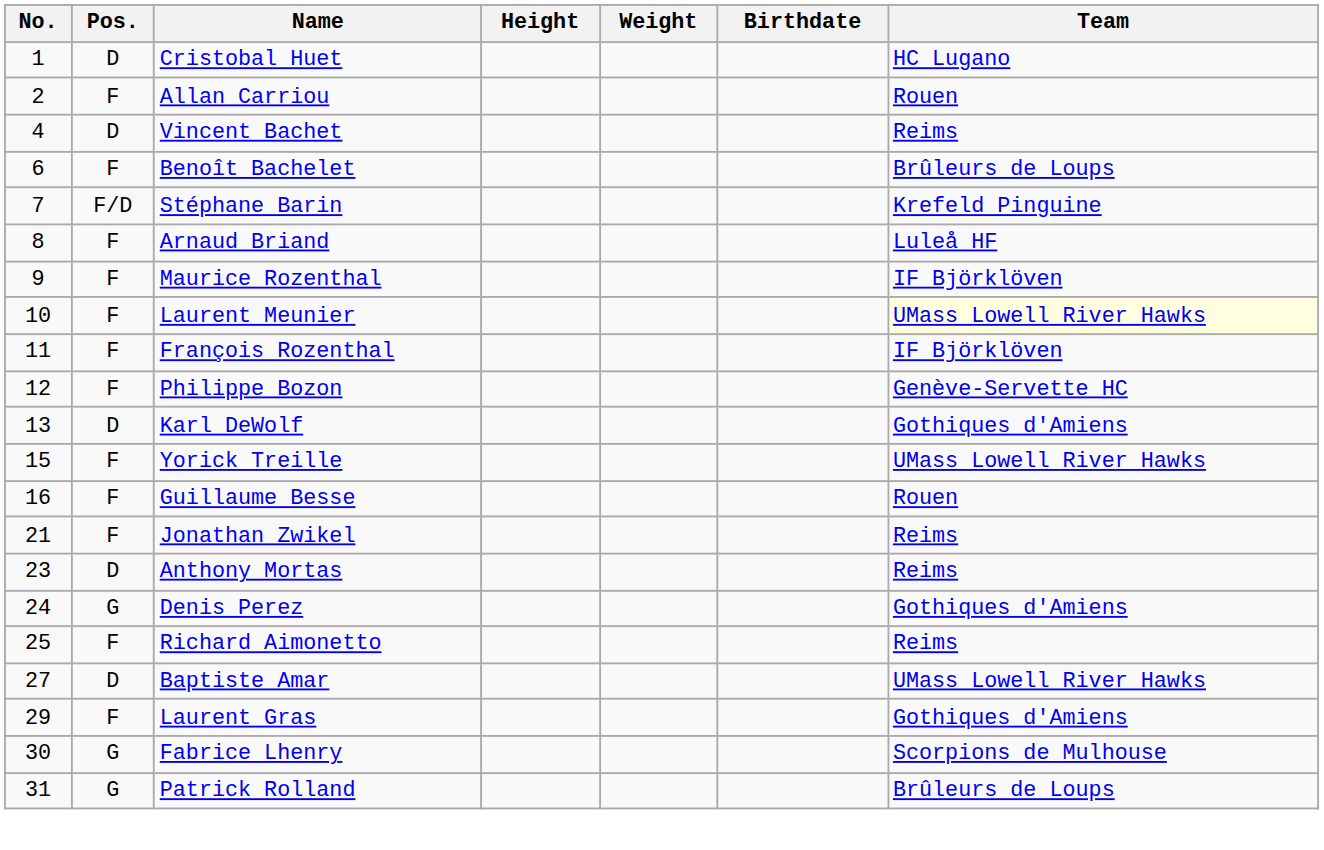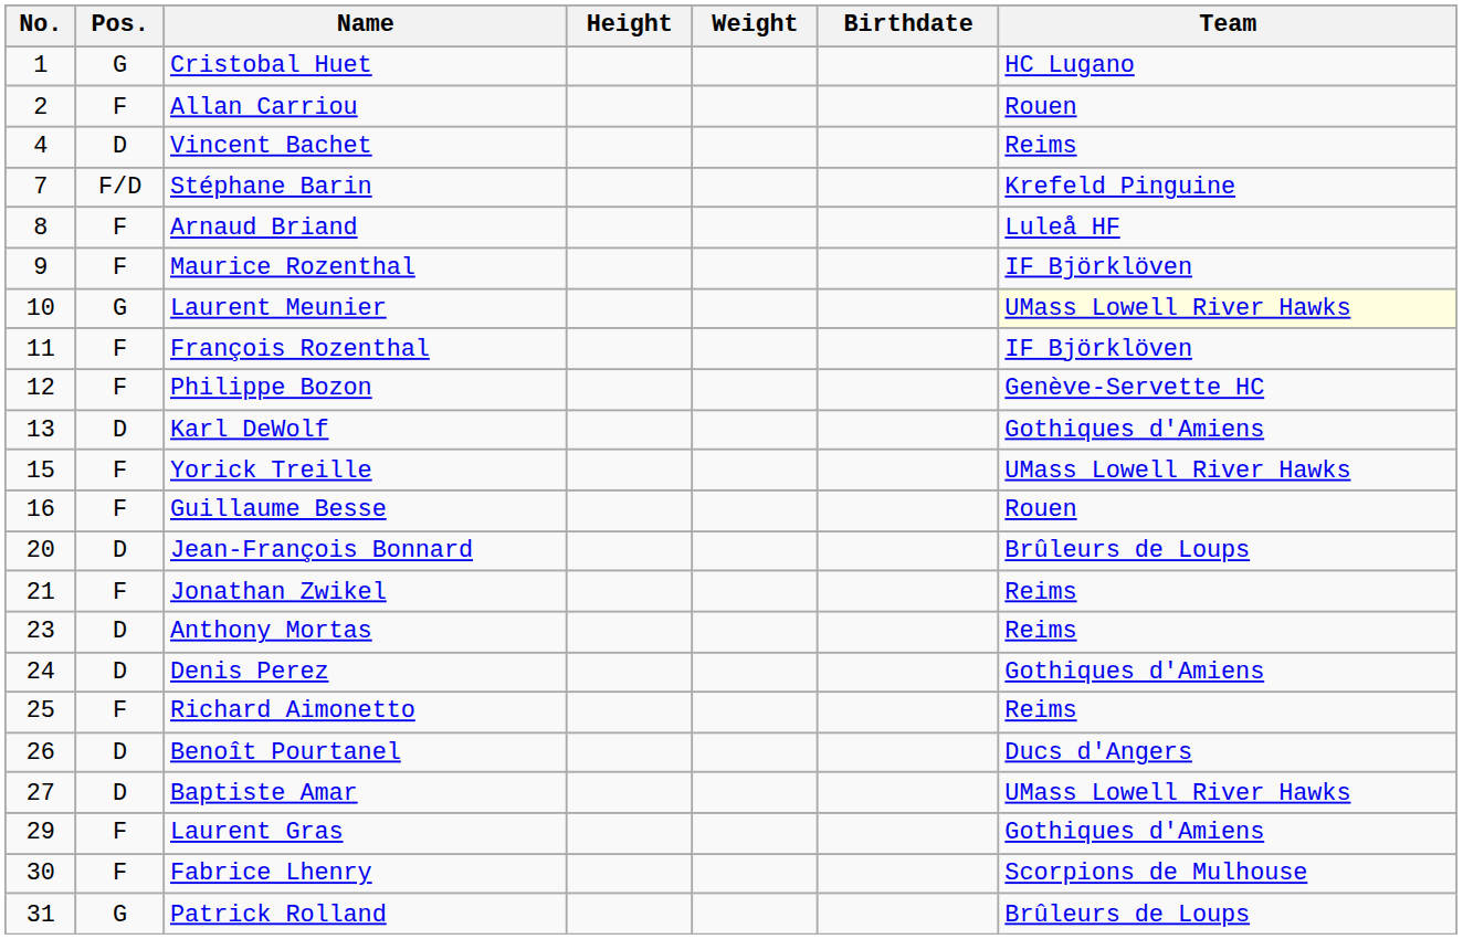 <table class="wikitable sortable" width="80%" style="font-size: 90%; text-align: center;">
 <tr>
 <th>No.</th>
 <th>Pos.</th>
 <th>Name</th>
 <th>Height</th>
 <th>Weight</th>
 <th>Birthdate</th>
 <th>Team</th>
 </tr>
 <tr>
 <td>1</td>
-<td>D</td>
+<td>G</td>
 <td style="text-align:left;"><a href='#'>Cristobal Huet</a></td>
 <td></td>
 <td></td>
 <td style="text-align:right;"></td>
 <td style="text-align:left;"> <a href='#'>HC Lugano</a></td>
 </tr>
 <tr>
 <td>2</td>
 <td>F</td>
 <td style="text-align:left;"><a href='#'>Allan Carriou</a></td>
 <td></td>
 <td></td>
 <td style="text-align:right;"></td>
 <td style="text-align:left;"> <a href='#'>Rouen</a></td>
 </tr>
 <tr>
 <td>4</td>
 <td>D</td>
 <td style="text-align:left;"><a href='#'>Vincent Bachet</a></td>
 <td></td>
 <td></td>
 <td style="text-align:right;"></td>
 <td style="text-align:left;"> <a href='#'>Reims</a></td>
-</tr>
-<tr>
-<td>6</td>
-<td>F</td>
-<td style="text-align:left;"><a href='#'>Benoît Bachelet</a></td>
-<td></td>
-<td></td>
-<td style="text-align:right;"></td>
-<td style="text-align:left;"> <a href='#'>Brûleurs de Loups</a></td>
 </tr>
 <tr>
 <td>7</td>
 <td>F/D</td>
 <td style="text-align:left;"><a href='#'>Stéphane Barin</a></td>
 <td></td>
 <td></td>
 <td style="text-align:right;"></td>
 <td style="text-align:left;"> <a href='#'>Krefeld Pinguine</a></td>
 </tr>
 <tr>
 <td>8</td>
 <td>F</td>
 <td style="text-align:left;"><a href='#'>Arnaud Briand</a></td>
 <td></td>
 <td></td>
 <td style="text-align:right;"></td>
 <td style="text-align:left;"> <a href='#'>Luleå HF</a></td>
 </tr>
 <tr>
 <td>9</td>
 <td>F</td>
 <td style="text-align:left;"><a href='#'>Maurice Rozenthal</a></td>
 <td></td>
 <td></td>
 <td style="text-align:right;"></td>
 <td style="text-align:left;"> <a href='#'>IF Björklöven</a></td>
 </tr>
 <tr>
 <td>10</td>
-<td>F</td>
+<td>G</td>
 <td style="text-align:left;"><a href='#'>Laurent Meunier</a></td>
 <td></td>
 <td></td>
 <td style="text-align:right;"></td>
 <td style="background: lightyellow; text-align:left;"> <a href='#'>UMass Lowell River Hawks</a></td>
 </tr>
 <tr>
 <td>11</td>
 <td>F</td>
 <td style="text-align:left;"><a href='#'>François Rozenthal</a></td>
 <td></td>
 <td></td>
 <td style="text-align:right;"></td>
 <td style="text-align:left;"> <a href='#'>IF Björklöven</a></td>
 </tr>
 <tr>
 <td>12</td>
 <td>F</td>
 <td style="text-align:left;"><a href='#'>Philippe Bozon</a></td>
 <td></td>
 <td></td>
 <td style="text-align:right;"></td>
 <td style="text-align:left;"> <a href='#'>Genève-Servette HC</a></td>
 </tr>
 <tr>
 <td>13</td>
 <td>D</td>
 <td style="text-align:left;"><a href='#'>Karl DeWolf</a></td>
 <td></td>
 <td></td>
 <td style="text-align:right;"></td>
 <td style="text-align:left;"> <a href='#'>Gothiques d'Amiens</a></td>
 </tr>
 <tr>
 <td>15</td>
 <td>F</td>
 <td style="text-align:left;"><a href='#'>Yorick Treille</a></td>
 <td></td>
 <td></td>
 <td style="text-align:right;"></td>
 <td style="text-align:left;"> <a href='#'>UMass Lowell River Hawks</a></td>
 </tr>
 <tr>
 <td>16</td>
 <td>F</td>
 <td style="text-align:left;"><a href='#'>Guillaume Besse</a></td>
 <td></td>
 <td></td>
 <td style="text-align:right;"></td>
 <td style="text-align:left;"> <a href='#'>Rouen</a></td>
 </tr>
 <tr>
+<td>20</td>
+<td>D</td>
+<td style="text-align:left;"><a href='#'>Jean-François Bonnard</a></td>
+<td></td>
+<td></td>
+<td style="text-align:right;"></td>
+<td style="text-align:left;"> <a href='#'>Brûleurs de Loups</a></td>
+</tr>
+<tr>
 <td>21</td>
 <td>F</td>
 <td style="text-align:left;"><a href='#'>Jonathan Zwikel</a></td>
 <td></td>
 <td></td>
 <td style="text-align:right;"></td>
 <td style="text-align:left;"> <a href='#'>Reims</a></td>
 </tr>
 <tr>
 <td>23</td>
 <td>D</td>
 <td style="text-align:left;"><a href='#'>Anthony Mortas</a></td>
 <td></td>
 <td></td>
 <td style="text-align:right;"></td>
 <td style="text-align:left;"> <a href='#'>Reims</a></td>
 </tr>
 <tr>
 <td>24</td>
-<td>G</td>
+<td>D</td>
 <td style="text-align:left;"><a href='#'>Denis Perez</a></td>
 <td></td>
 <td></td>
 <td style="text-align:right;"></td>
 <td style="text-align:left;"> <a href='#'>Gothiques d'Amiens</a></td>
 </tr>
 <tr>
 <td>25</td>
 <td>F</td>
 <td style="text-align:left;"><a href='#'>Richard Aimonetto</a></td>
 <td></td>
 <td></td>
 <td style="text-align:right;"></td>
 <td style="text-align:left;"> <a href='#'>Reims</a></td>
+</tr>
+<tr>
+<td>26</td>
+<td>D</td>
+<td style="text-align:left;"><a href='#'>Benoît Pourtanel</a></td>
+<td></td>
+<td></td>
+<td style="text-align:right;"></td>
+<td style="text-align:left;"> <a href='#'>Ducs d'Angers</a></td>
 </tr>
 <tr>
 <td>27</td>
 <td>D</td>
 <td style="text-align:left;"><a href='#'>Baptiste Amar</a></td>
 <td></td>
 <td></td>
 <td style="text-align:right;"></td>
 <td style="text-align:left;"> <a href='#'>UMass Lowell River Hawks</a></td>
 </tr>
 <tr>
 <td>29</td>
 <td>F</td>
 <td style="text-align:left;"><a href='#'>Laurent Gras</a></td>
 <td></td>
 <td></td>
 <td style="text-align:right;"></td>
 <td style="text-align:left;"> <a href='#'>Gothiques d'Amiens</a></td>
 </tr>
 <tr>
 <td>30</td>
-<td>G</td>
+<td>F</td>
 <td style="text-align:left;"><a href='#'>Fabrice Lhenry</a></td>
 <td></td>
 <td></td>
 <td style="text-align:right;"></td>
 <td style="text-align:left;"> <a href='#'>Scorpions de Mulhouse</a></td>
 </tr>
 <tr>
 <td>31</td>
 <td>G</td>
 <td style="text-align:left;"><a href='#'>Patrick Rolland</a></td>
 <td></td>
 <td></td>
 <td style="text-align:right;"></td>
 <td style="text-align:left;"> <a href='#'>Brûleurs de Loups</a></td>
 </tr>
 </table>
